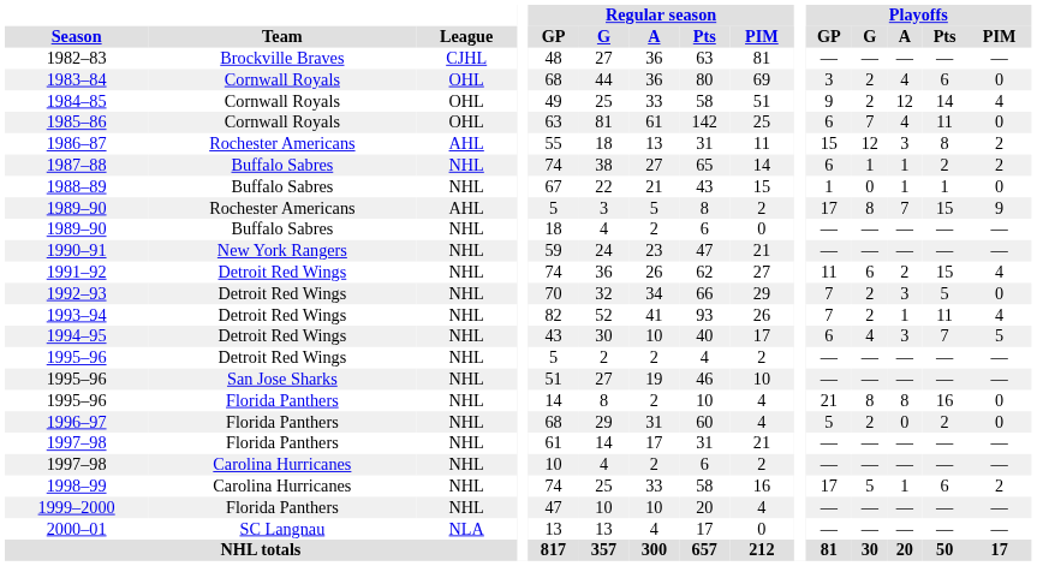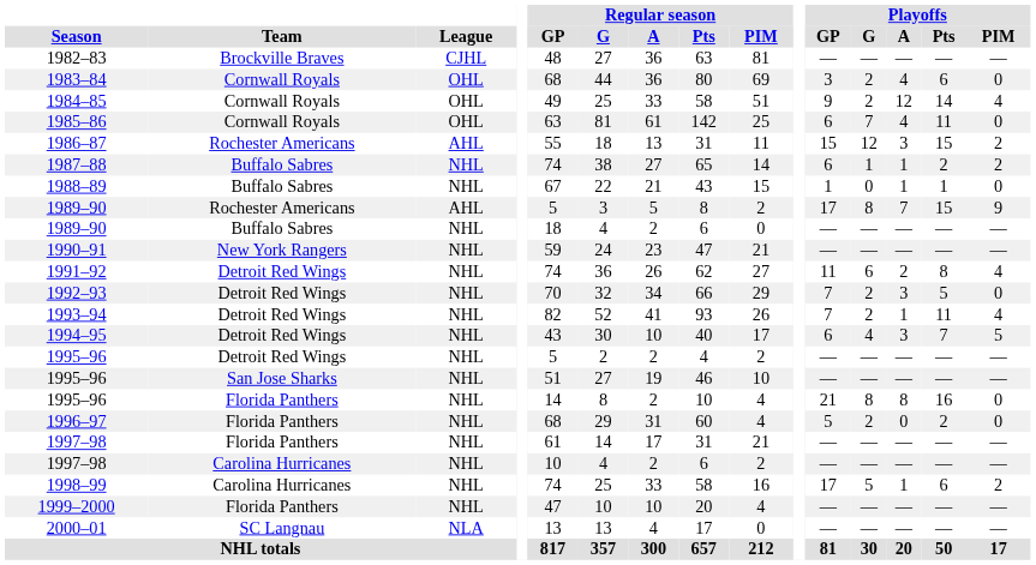 <table border="0" cellpadding="1" cellspacing="0" style="text-align:center; width:60em">
 <tr bgcolor="#e0e0e0">
 <th colspan="3" bgcolor="#ffffff"> </th>
 <th rowspan="99" bgcolor="#ffffff"> </th>
 <th colspan="5"><a href='#'>Regular season</a></th>
 <th rowspan="99" bgcolor="#ffffff"> </th>
 <th colspan="5"><a href='#'>Playoffs</a></th>
 </tr>
 <tr bgcolor="#e0e0e0">
 <th><a href='#'>Season</a></th>
 <th>Team</th>
 <th>League</th>
 <th>GP</th>
 <th><a href='#'>G</a></th>
 <th><a href='#'>A</a></th>
 <th><a href='#'>Pts</a></th>
 <th><a href='#'>PIM</a></th>
 <th>GP</th>
 <th>G</th>
 <th>A</th>
 <th>Pts</th>
 <th>PIM</th>
 </tr>
 <tr>
 <td>1982–83</td>
 <td><a href='#'>Brockville Braves</a></td>
 <td><a href='#'>CJHL</a></td>
 <td>48</td>
 <td>27</td>
 <td>36</td>
 <td>63</td>
 <td>81</td>
 <td>—</td>
 <td>—</td>
 <td>—</td>
 <td>—</td>
 <td>—</td>
 </tr>
 <tr style="background:#f0f0f0;">
 <td><a href='#'>1983–84</a></td>
 <td><a href='#'>Cornwall Royals</a></td>
 <td><a href='#'>OHL</a></td>
 <td>68</td>
 <td>44</td>
 <td>36</td>
 <td>80</td>
 <td>69</td>
 <td>3</td>
 <td>2</td>
 <td>4</td>
 <td>6</td>
 <td>0</td>
 </tr>
 <tr>
 <td><a href='#'>1984–85</a></td>
 <td>Cornwall Royals</td>
 <td>OHL</td>
 <td>49</td>
 <td>25</td>
 <td>33</td>
 <td>58</td>
 <td>51</td>
 <td>9</td>
 <td>2</td>
 <td>12</td>
 <td>14</td>
 <td>4</td>
 </tr>
 <tr style="background:#f0f0f0;">
 <td><a href='#'>1985–86</a></td>
 <td>Cornwall Royals</td>
 <td>OHL</td>
 <td>63</td>
 <td>81</td>
 <td>61</td>
 <td>142</td>
 <td>25</td>
 <td>6</td>
 <td>7</td>
 <td>4</td>
 <td>11</td>
 <td>0</td>
 </tr>
 <tr>
 <td><a href='#'>1986–87</a></td>
 <td><a href='#'>Rochester Americans</a></td>
 <td><a href='#'>AHL</a></td>
 <td>55</td>
 <td>18</td>
 <td>13</td>
 <td>31</td>
 <td>11</td>
 <td>15</td>
 <td>12</td>
 <td>3</td>
-<td>8</td>
+<td>15</td>
 <td>2</td>
 </tr>
 <tr style="background:#f0f0f0;">
 <td><a href='#'>1987–88</a></td>
 <td><a href='#'>Buffalo Sabres</a></td>
 <td><a href='#'>NHL</a></td>
 <td>74</td>
 <td>38</td>
 <td>27</td>
 <td>65</td>
 <td>14</td>
 <td>6</td>
 <td>1</td>
 <td>1</td>
 <td>2</td>
 <td>2</td>
 </tr>
 <tr>
 <td><a href='#'>1988–89</a></td>
 <td>Buffalo Sabres</td>
 <td>NHL</td>
 <td>67</td>
 <td>22</td>
 <td>21</td>
 <td>43</td>
 <td>15</td>
 <td>1</td>
 <td>0</td>
 <td>1</td>
 <td>1</td>
 <td>0</td>
 </tr>
 <tr style="background:#f0f0f0;">
 <td><a href='#'>1989–90</a></td>
 <td>Rochester Americans</td>
 <td>AHL</td>
 <td>5</td>
 <td>3</td>
 <td>5</td>
 <td>8</td>
 <td>2</td>
 <td>17</td>
 <td>8</td>
 <td>7</td>
 <td>15</td>
 <td>9</td>
 </tr>
 <tr>
 <td><a href='#'>1989–90</a></td>
 <td>Buffalo Sabres</td>
 <td>NHL</td>
 <td>18</td>
 <td>4</td>
 <td>2</td>
 <td>6</td>
 <td>0</td>
 <td>—</td>
 <td>—</td>
 <td>—</td>
 <td>—</td>
 <td>—</td>
 </tr>
 <tr style="background:#f0f0f0;">
 <td><a href='#'>1990–91</a></td>
 <td><a href='#'>New York Rangers</a></td>
 <td>NHL</td>
 <td>59</td>
 <td>24</td>
 <td>23</td>
 <td>47</td>
 <td>21</td>
 <td>—</td>
 <td>—</td>
 <td>—</td>
 <td>—</td>
 <td>—</td>
 </tr>
 <tr>
 <td><a href='#'>1991–92</a></td>
 <td><a href='#'>Detroit Red Wings</a></td>
 <td>NHL</td>
 <td>74</td>
 <td>36</td>
 <td>26</td>
 <td>62</td>
 <td>27</td>
 <td>11</td>
 <td>6</td>
 <td>2</td>
-<td>15</td>
+<td>8</td>
 <td>4</td>
 </tr>
 <tr style="background:#f0f0f0;">
 <td><a href='#'>1992–93</a></td>
 <td>Detroit Red Wings</td>
 <td>NHL</td>
 <td>70</td>
 <td>32</td>
 <td>34</td>
 <td>66</td>
 <td>29</td>
 <td>7</td>
 <td>2</td>
 <td>3</td>
 <td>5</td>
 <td>0</td>
 </tr>
 <tr>
 <td><a href='#'>1993–94</a></td>
 <td>Detroit Red Wings</td>
 <td>NHL</td>
 <td>82</td>
 <td>52</td>
 <td>41</td>
 <td>93</td>
 <td>26</td>
 <td>7</td>
 <td>2</td>
 <td>1</td>
 <td>11</td>
 <td>4</td>
 </tr>
 <tr style="background:#f0f0f0;">
 <td><a href='#'>1994–95</a></td>
 <td>Detroit Red Wings</td>
 <td>NHL</td>
 <td>43</td>
 <td>30</td>
 <td>10</td>
 <td>40</td>
 <td>17</td>
 <td>6</td>
 <td>4</td>
 <td>3</td>
 <td>7</td>
 <td>5</td>
 </tr>
 <tr>
 <td><a href='#'>1995–96</a></td>
 <td>Detroit Red Wings</td>
 <td>NHL</td>
 <td>5</td>
 <td>2</td>
 <td>2</td>
 <td>4</td>
 <td>2</td>
 <td>—</td>
 <td>—</td>
 <td>—</td>
 <td>—</td>
 <td>—</td>
 </tr>
 <tr style="background:#f0f0f0;">
 <td>1995–96</td>
 <td><a href='#'>San Jose Sharks</a></td>
 <td>NHL</td>
 <td>51</td>
 <td>27</td>
 <td>19</td>
 <td>46</td>
 <td>10</td>
 <td>—</td>
 <td>—</td>
 <td>—</td>
 <td>—</td>
 <td>—</td>
 </tr>
 <tr>
 <td>1995–96</td>
 <td><a href='#'>Florida Panthers</a></td>
 <td>NHL</td>
 <td>14</td>
 <td>8</td>
 <td>2</td>
 <td>10</td>
 <td>4</td>
 <td>21</td>
 <td>8</td>
 <td>8</td>
 <td>16</td>
 <td>0</td>
 </tr>
 <tr style="background:#f0f0f0;">
 <td><a href='#'>1996–97</a></td>
 <td>Florida Panthers</td>
 <td>NHL</td>
 <td>68</td>
 <td>29</td>
 <td>31</td>
 <td>60</td>
 <td>4</td>
 <td>5</td>
 <td>2</td>
 <td>0</td>
 <td>2</td>
 <td>0</td>
 </tr>
 <tr>
 <td><a href='#'>1997–98</a></td>
 <td>Florida Panthers</td>
 <td>NHL</td>
 <td>61</td>
 <td>14</td>
 <td>17</td>
 <td>31</td>
 <td>21</td>
 <td>—</td>
 <td>—</td>
 <td>—</td>
 <td>—</td>
 <td>—</td>
 </tr>
 <tr style="background:#f0f0f0;">
 <td>1997–98</td>
 <td><a href='#'>Carolina Hurricanes</a></td>
 <td>NHL</td>
 <td>10</td>
 <td>4</td>
 <td>2</td>
 <td>6</td>
 <td>2</td>
 <td>—</td>
 <td>—</td>
 <td>—</td>
 <td>—</td>
 <td>—</td>
 </tr>
 <tr>
 <td><a href='#'>1998–99</a></td>
 <td>Carolina Hurricanes</td>
 <td>NHL</td>
 <td>74</td>
 <td>25</td>
 <td>33</td>
 <td>58</td>
 <td>16</td>
 <td>17</td>
 <td>5</td>
 <td>1</td>
 <td>6</td>
 <td>2</td>
 </tr>
 <tr style="background:#f0f0f0;">
 <td><a href='#'>1999–2000</a></td>
 <td>Florida Panthers</td>
 <td>NHL</td>
 <td>47</td>
 <td>10</td>
 <td>10</td>
 <td>20</td>
 <td>4</td>
 <td>—</td>
 <td>—</td>
 <td>—</td>
 <td>—</td>
 <td>—</td>
 </tr>
 <tr>
 <td><a href='#'>2000–01</a></td>
 <td><a href='#'>SC Langnau</a></td>
 <td><a href='#'>NLA</a></td>
 <td>13</td>
 <td>13</td>
 <td>4</td>
 <td>17</td>
 <td>0</td>
 <td>—</td>
 <td>—</td>
 <td>—</td>
 <td>—</td>
 <td>—</td>
 </tr>
 <tr style="background:#e0e0e0;">
 <th colspan="3">NHL totals</th>
 <th>817</th>
 <th>357</th>
 <th>300</th>
 <th>657</th>
 <th>212</th>
 <th>81</th>
 <th>30</th>
 <th>20</th>
 <th>50</th>
 <th>17</th>
 </tr>
 </table>
